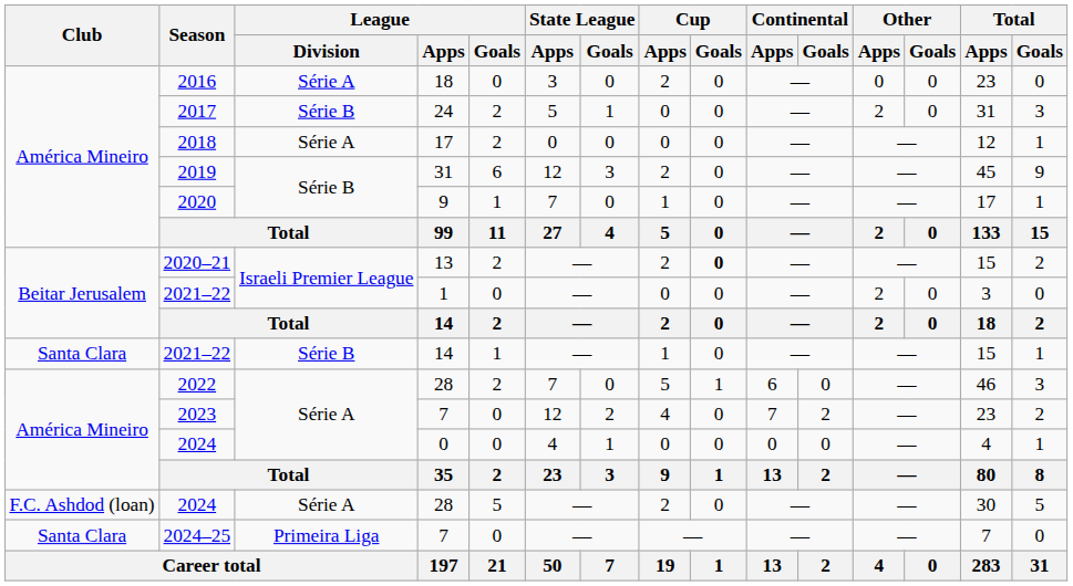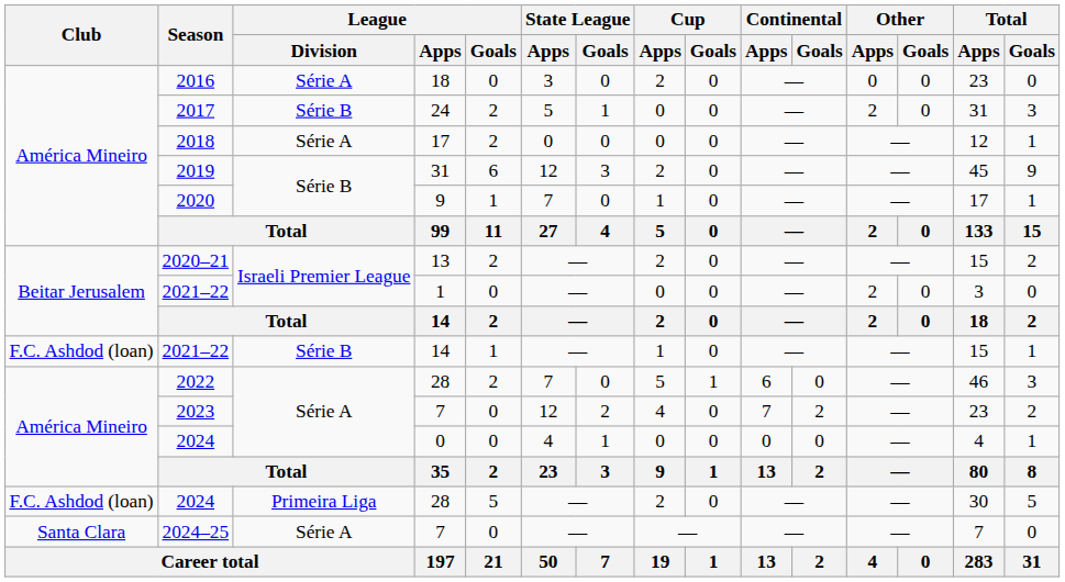 <table class="wikitable" style="text-align: center;">
 <tr>
 <th rowspan="2">Club</th>
 <th rowspan="2">Season</th>
 <th colspan="3">League</th>
 <th colspan="2">State League</th>
 <th colspan="2">Cup</th>
 <th colspan="2">Continental</th>
 <th colspan="2">Other</th>
 <th colspan="2">Total</th>
 </tr>
 <tr>
 <th>Division</th>
 <th>Apps</th>
 <th>Goals</th>
 <th>Apps</th>
 <th>Goals</th>
 <th>Apps</th>
 <th>Goals</th>
 <th>Apps</th>
 <th>Goals</th>
 <th>Apps</th>
 <th>Goals</th>
 <th>Apps</th>
 <th>Goals</th>
 </tr>
 <tr>
 <td rowspan="6" valign="center"><a href='#'>América Mineiro</a></td>
 <td><a href='#'>2016</a></td>
 <td><a href='#'>Série A</a></td>
 <td>18</td>
 <td>0</td>
 <td>3</td>
 <td>0</td>
 <td>2</td>
 <td>0</td>
 <td colspan="2">—</td>
 <td>0</td>
 <td>0</td>
 <td>23</td>
 <td>0</td>
 </tr>
 <tr>
 <td><a href='#'>2017</a></td>
 <td><a href='#'>Série B</a></td>
 <td>24</td>
 <td>2</td>
 <td>5</td>
 <td>1</td>
 <td>0</td>
 <td>0</td>
 <td colspan="2">—</td>
 <td>2</td>
 <td>0</td>
 <td>31</td>
 <td>3</td>
 </tr>
 <tr>
 <td><a href='#'>2018</a></td>
 <td>Série A</td>
 <td>17</td>
 <td>2</td>
 <td>0</td>
 <td>0</td>
 <td>0</td>
 <td>0</td>
 <td colspan="2">—</td>
 <td colspan="2">—</td>
 <td>12</td>
 <td>1</td>
 </tr>
 <tr>
 <td><a href='#'>2019</a></td>
 <td rowspan="2">Série B</td>
 <td>31</td>
 <td>6</td>
 <td>12</td>
 <td>3</td>
 <td>2</td>
 <td>0</td>
 <td colspan="2">—</td>
 <td colspan="2">—</td>
 <td>45</td>
 <td>9</td>
 </tr>
 <tr>
 <td><a href='#'>2020</a></td>
 <td>9</td>
 <td>1</td>
 <td>7</td>
 <td>0</td>
 <td>1</td>
 <td>0</td>
 <td colspan="2">—</td>
 <td colspan="2">—</td>
 <td>17</td>
 <td>1</td>
 </tr>
 <tr>
 <th colspan="2">Total</th>
 <th>99</th>
 <th>11</th>
 <th>27</th>
 <th>4</th>
 <th>5</th>
 <th>0</th>
 <th colspan="2">—</th>
 <th>2</th>
 <th>0</th>
 <th>133</th>
 <th>15</th>
 </tr>
 <tr>
 <td rowspan="3" valign="center"><a href='#'>Beitar Jerusalem</a></td>
 <td><a href='#'>2020–21</a></td>
 <td rowspan="2"><a href='#'>Israeli Premier League</a></td>
 <td>13</td>
 <td>2</td>
 <td colspan="2">—</td>
 <td>2</td>
-<td><strong>0</strong></td>
+<td>0</td>
 <td colspan="2">—</td>
 <td colspan="2">—</td>
 <td>15</td>
 <td>2</td>
 </tr>
 <tr>
 <td><a href='#'>2021–22</a></td>
 <td>1</td>
 <td>0</td>
 <td colspan="2">—</td>
 <td>0</td>
 <td>0</td>
 <td colspan="2">—</td>
 <td>2</td>
 <td>0</td>
 <td>3</td>
 <td>0</td>
 </tr>
 <tr>
 <th colspan="2">Total</th>
 <th>14</th>
 <th>2</th>
 <th colspan="2">—</th>
 <th>2</th>
 <th>0</th>
 <th colspan="2">—</th>
 <th>2</th>
 <th>0</th>
 <th>18</th>
 <th>2</th>
 </tr>
 <tr>
-<td><a href='#'>Santa Clara</a></td>
+<td valign="center"><a href='#'>F.C. Ashdod</a> (loan)</td>
 <td><a href='#'>2021–22</a></td>
 <td><a href='#'>Série B</a></td>
 <td>14</td>
 <td>1</td>
 <td colspan="2">—</td>
 <td>1</td>
 <td>0</td>
 <td colspan="2">—</td>
 <td colspan="2">—</td>
 <td>15</td>
 <td>1</td>
 </tr>
 <tr>
 <td rowspan="4" valign="center"><a href='#'>América Mineiro</a></td>
 <td><a href='#'>2022</a></td>
 <td rowspan="3">Série A</td>
 <td>28</td>
 <td>2</td>
 <td>7</td>
 <td>0</td>
 <td>5</td>
 <td>1</td>
 <td>6</td>
 <td>0</td>
 <td colspan="2">—</td>
 <td>46</td>
 <td>3</td>
 </tr>
 <tr>
 <td><a href='#'>2023</a></td>
 <td>7</td>
 <td>0</td>
 <td>12</td>
 <td>2</td>
 <td>4</td>
 <td>0</td>
 <td>7</td>
 <td>2</td>
 <td colspan="2">—</td>
 <td>23</td>
 <td>2</td>
 </tr>
 <tr>
 <td><a href='#'>2024</a></td>
 <td>0</td>
 <td>0</td>
 <td>4</td>
 <td>1</td>
 <td>0</td>
 <td>0</td>
 <td>0</td>
 <td>0</td>
 <td colspan="2">—</td>
 <td>4</td>
 <td>1</td>
 </tr>
 <tr>
 <th colspan="2">Total</th>
 <th>35</th>
 <th>2</th>
 <th>23</th>
 <th>3</th>
 <th>9</th>
 <th>1</th>
 <th>13</th>
 <th>2</th>
 <th colspan="2">—</th>
 <th>80</th>
 <th>8</th>
 </tr>
 <tr>
 <td valign="center"><a href='#'>F.C. Ashdod</a> (loan)</td>
 <td><a href='#'>2024</a></td>
-<td>Série A</td>
+<td><a href='#'>Primeira Liga</a></td>
 <td>28</td>
 <td>5</td>
 <td colspan="2">—</td>
 <td>2</td>
 <td>0</td>
 <td colspan="2">—</td>
 <td colspan="2">—</td>
 <td>30</td>
 <td>5</td>
 </tr>
 <tr>
 <td><a href='#'>Santa Clara</a></td>
 <td><a href='#'>2024–25</a></td>
-<td><a href='#'>Primeira Liga</a></td>
+<td>Série A</td>
 <td>7</td>
 <td>0</td>
 <td colspan="2">—</td>
 <td colspan="2">—</td>
 <td colspan="2">—</td>
 <td colspan="2">—</td>
 <td>7</td>
 <td>0</td>
 </tr>
 <tr>
 <th colspan="3"><strong>Career total</strong></th>
 <th>197</th>
 <th>21</th>
 <th>50</th>
 <th>7</th>
 <th>19</th>
 <th>1</th>
 <th>13</th>
 <th>2</th>
 <th>4</th>
 <th>0</th>
 <th>283</th>
 <th>31</th>
 </tr>
 </table>
